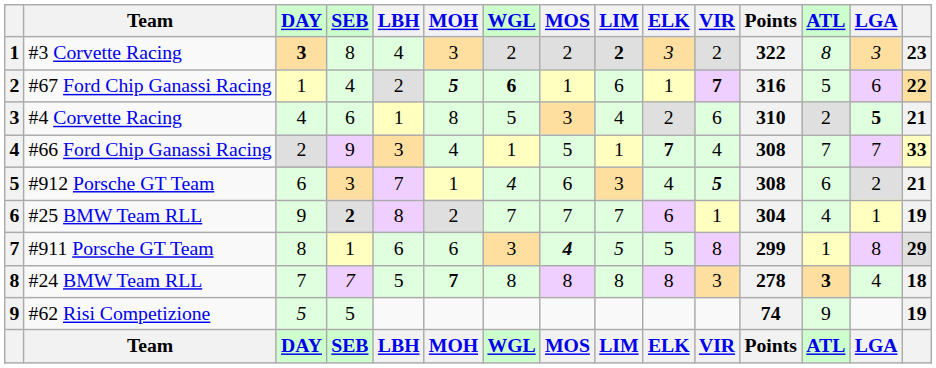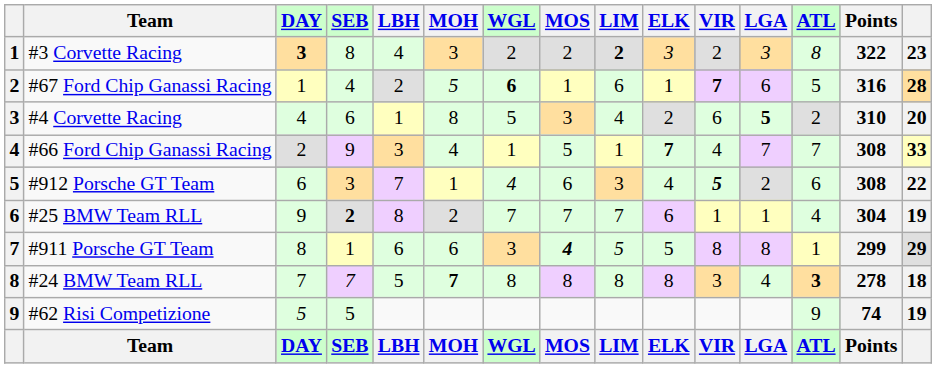 <table class="wikitable" style="font-size:85%; text-align:center">
 <tr style="background:#f9f9f9; vertical-align:top;">
 <th valign=middle></th>
 <th valign=middle>Team</th>
 <td style="background:#ccffcc;"><strong><a href='#'>DAY</a></strong></td>
 <td style="background:#ccffcc;"><strong><a href='#'>SEB</a></strong></td>
 <th><a href='#'>LBH</a></th>
 <th><a href='#'>MOH</a></th>
 <td style="background:#ccffcc;"><strong><a href='#'>WGL</a></strong></td>
 <th><a href='#'>MOS</a></th>
 <th><a href='#'>LIM</a></th>
 <th><a href='#'>ELK</a></th>
 <th><a href='#'>VIR</a></th>
+<th><a href='#'>LGA</a></th>
+<td style="background:#ccffcc;"><strong><a href='#'>ATL</a></strong></td>
 <th valign=middle>Points</th>
-<td style="background:#ccffcc;"><strong><a href='#'>ATL</a></strong></td>
-<th><a href='#'>LGA</a></th>
 <th valign=middle></th>
 </tr>
 <tr>
 <th>1</th>
 <td align=left>#3 <a href='#'>Corvette Racing</a></td>
 <td style="background:#ffdf9f;"><strong>3</strong></td>
 <td style="background:#dfffdf;">8</td>
 <td style="background:#dfffdf;">4</td>
 <td style="background:#ffdf9f;">3</td>
 <td style="background:#dfdfdf;">2</td>
 <td style="background:#dfdfdf;">2</td>
 <td style="background:#dfdfdf;"><strong>2</strong></td>
 <td style="background:#ffdf9f;"><em>3</em></td>
 <td style="background:#dfdfdf;">2</td>
+<td style="background:#ffdf9f;"><em>3</em></td>
+<td style="background:#dfffdf;"><em>8</em></td>
 <th>322</th>
-<td style="background:#dfffdf;"><em>8</em></td>
-<td style="background:#ffdf9f;"><em>3</em></td>
 <th>23</th>
 </tr>
 <tr>
 <th>2</th>
 <td align=left>#67 <a href='#'>Ford Chip Ganassi Racing</a></td>
 <td style="background:#ffffbf;">1</td>
 <td style="background:#dfffdf;">4</td>
 <td style="background:#dfdfdf;">2</td>
-<td style="background:#dfffdf;"><strong><em>5</em></strong></td>
+<td style="background:#dfffdf;"><em>5</em></td>
 <td style="background:#dfffdf;"><strong>6</strong></td>
 <td style="background:#ffffbf;">1</td>
 <td style="background:#dfffdf;">6</td>
 <td style="background:#ffffbf;">1</td>
 <td style="background:#efcfff;"><strong>7</strong></td>
+<td style="background:#efcfff;">6</td>
+<td style="background:#dfffdf;">5</td>
 <th>316</th>
-<td style="background:#dfffdf;">5</td>
-<td style="background:#efcfff;">6</td>
-<th style="background:#ffdf9f;">22</th>
+<th style="background:#ffdf9f;">28</th>
 </tr>
 <tr>
 <th>3</th>
 <td align=left>#4 <a href='#'>Corvette Racing</a></td>
 <td style="background:#dfffdf;">4</td>
 <td style="background:#dfffdf;">6</td>
 <td style="background:#ffffbf;">1</td>
 <td style="background:#dfffdf;">8</td>
 <td style="background:#dfffdf;">5</td>
 <td style="background:#ffdf9f;">3</td>
 <td style="background:#dfffdf;">4</td>
 <td style="background:#dfdfdf;">2</td>
 <td style="background:#dfffdf;">6</td>
+<td style="background:#dfffdf;"><strong>5</strong></td>
+<td style="background:#dfdfdf;">2</td>
 <th>310</th>
-<td style="background:#dfdfdf;">2</td>
-<td style="background:#dfffdf;"><strong>5</strong></td>
-<th>21</th>
+<th>20</th>
 </tr>
 <tr>
 <th>4</th>
 <td align=left>#66 <a href='#'>Ford Chip Ganassi Racing</a></td>
 <td style="background:#dfdfdf;">2</td>
 <td style="background:#efcfff;">9</td>
 <td style="background:#ffdf9f;">3</td>
 <td style="background:#dfffdf;">4</td>
 <td style="background:#ffffbf;">1</td>
 <td style="background:#dfffdf;">5</td>
 <td style="background:#ffffbf;">1</td>
 <td style="background:#dfffdf;"><strong>7</strong></td>
 <td style="background:#dfffdf;">4</td>
+<td style="background:#efcfff;">7</td>
+<td style="background:#dfffdf;">7</td>
 <th>308</th>
-<td style="background:#dfffdf;">7</td>
-<td style="background:#efcfff;">7</td>
 <th style="background:#ffffbf;">33</th>
 </tr>
 <tr>
 <th>5</th>
 <td align=left>#912 <a href='#'>Porsche GT Team</a></td>
 <td style="background:#dfffdf;">6</td>
 <td style="background:#ffdf9f;">3</td>
 <td style="background:#efcfff;">7</td>
 <td style="background:#ffffbf;">1</td>
 <td style="background:#dfffdf;"><em>4</em></td>
 <td style="background:#dfffdf;">6</td>
 <td style="background:#ffdf9f;">3</td>
 <td style="background:#dfffdf;">4</td>
 <td style="background:#dfffdf;"><strong><em>5</em></strong></td>
+<td style="background:#dfdfdf;">2</td>
+<td style="background:#dfffdf;">6</td>
 <th>308</th>
-<td style="background:#dfffdf;">6</td>
-<td style="background:#dfdfdf;">2</td>
-<th>21</th>
+<th>22</th>
 </tr>
 <tr>
 <th>6</th>
 <td align=left>#25 <a href='#'>BMW Team RLL</a></td>
 <td style="background:#dfffdf;">9</td>
 <td style="background:#dfdfdf;"><strong>2</strong></td>
 <td style="background:#efcfff;">8</td>
 <td style="background:#dfdfdf;">2</td>
 <td style="background:#dfffdf;">7</td>
 <td style="background:#dfffdf;">7</td>
 <td style="background:#dfffdf;">7</td>
 <td style="background:#efcfff;">6</td>
 <td style="background:#ffffbf;">1</td>
+<td style="background:#ffffbf;">1</td>
+<td style="background:#dfffdf;">4</td>
 <th>304</th>
-<td style="background:#dfffdf;">4</td>
-<td style="background:#ffffbf;">1</td>
 <th>19</th>
 </tr>
 <tr>
 <th>7</th>
 <td align=left>#911 <a href='#'>Porsche GT Team</a></td>
 <td style="background:#dfffdf;">8</td>
 <td style="background:#ffffbf;">1</td>
 <td style="background:#dfffdf;">6</td>
 <td style="background:#dfffdf;">6</td>
 <td style="background:#ffdf9f;">3</td>
 <td style="background:#dfffdf;"><strong><em>4</em></strong></td>
 <td style="background:#dfffdf;"><em>5</em></td>
 <td style="background:#dfffdf;">5</td>
 <td style="background:#efcfff;">8</td>
+<td style="background:#efcfff;">8</td>
+<td style="background:#ffffbf;">1</td>
 <th>299</th>
-<td style="background:#ffffbf;">1</td>
-<td style="background:#efcfff;">8</td>
 <th style="background:#dfdfdf;">29</th>
 </tr>
 <tr>
 <th>8</th>
 <td align=left>#24 <a href='#'>BMW Team RLL</a></td>
 <td style="background:#dfffdf;">7</td>
 <td style="background:#efcfff;"><em>7</em></td>
 <td style="background:#dfffdf;">5</td>
 <td style="background:#dfffdf;"><strong>7</strong></td>
 <td style="background:#dfffdf;">8</td>
 <td style="background:#efcfff;">8</td>
 <td style="background:#dfffdf;">8</td>
 <td style="background:#efcfff;">8</td>
 <td style="background:#ffdf9f;">3</td>
+<td style="background:#dfffdf;">4</td>
+<td style="background:#ffdf9f;"><strong>3</strong></td>
 <th>278</th>
-<td style="background:#ffdf9f;"><strong>3</strong></td>
-<td style="background:#dfffdf;">4</td>
 <th>18</th>
 </tr>
 <tr>
 <th>9</th>
 <td align=left>#62 <a href='#'>Risi Competizione</a></td>
 <td style="background:#dfffdf;"><em>5</em></td>
 <td style="background:#dfffdf;">5</td>
 <td></td>
 <td></td>
 <td></td>
 <td></td>
 <td></td>
 <td></td>
 <td></td>
+<td></td>
+<td style="background:#dfffdf;">9</td>
 <th>74</th>
-<td style="background:#dfffdf;">9</td>
-<td></td>
 <th>19</th>
 </tr>
 <tr valign="top">
 <th valign=middle></th>
 <th valign=middle>Team</th>
 <td style="background:#ccffcc;"><strong><a href='#'>DAY</a></strong></td>
 <td style="background:#ccffcc;"><strong><a href='#'>SEB</a></strong></td>
 <th><a href='#'>LBH</a></th>
 <th><a href='#'>MOH</a></th>
 <td style="background:#ccffcc;"><strong><a href='#'>WGL</a></strong></td>
 <th><a href='#'>MOS</a></th>
 <th><a href='#'>LIM</a></th>
 <th><a href='#'>ELK</a></th>
 <th><a href='#'>VIR</a></th>
+<th><a href='#'>LGA</a></th>
+<td style="background:#ccffcc;"><strong><a href='#'>ATL</a></strong></td>
 <th valign=middle>Points</th>
-<td style="background:#ccffcc;"><strong><a href='#'>ATL</a></strong></td>
-<th><a href='#'>LGA</a></th>
 <th valign=middle></th>
 </tr>
 </table>
